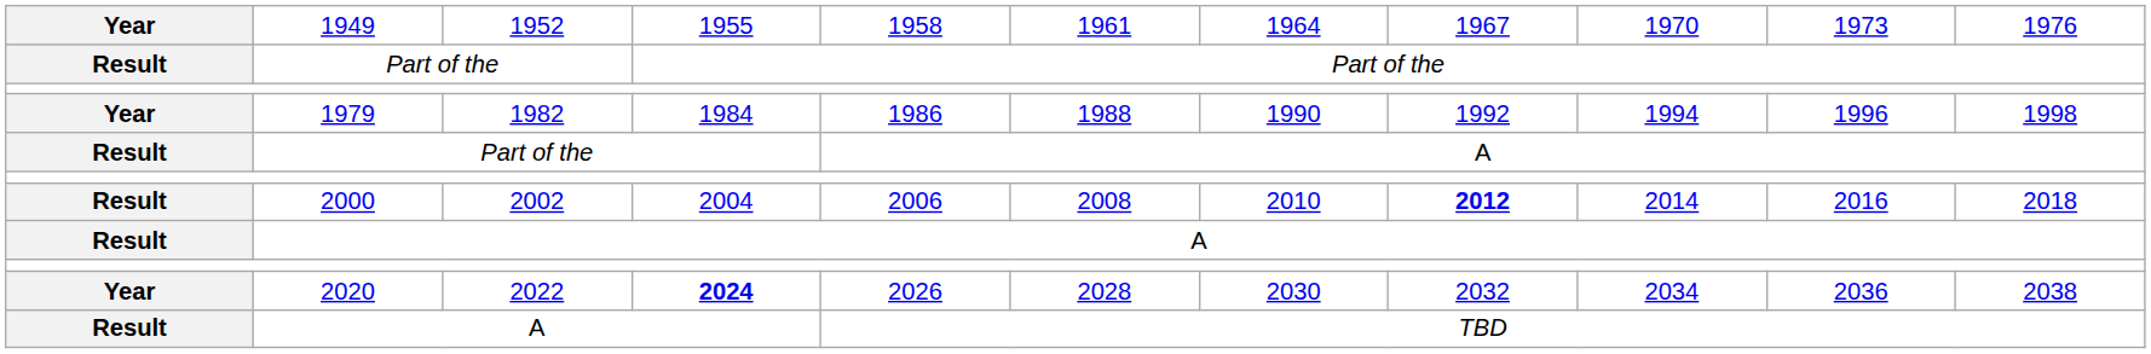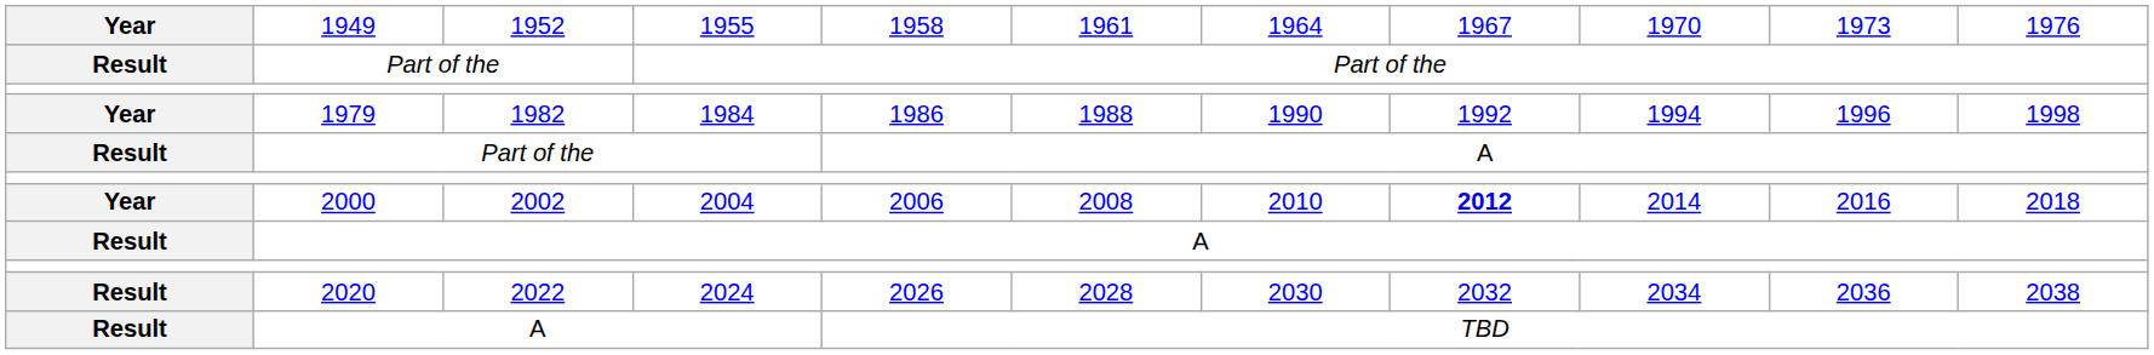 <table class="wikitable" style="text-align:center; font-size:90%; background:white;" width="100%">
 <tr>
 <th>Year</th>
 <td><a href='#'>1949</a></td>
 <td><a href='#'>1952</a></td>
 <td><a href='#'>1955</a></td>
 <td><a href='#'>1958</a></td>
 <td><a href='#'>1961</a></td>
 <td><a href='#'>1964</a></td>
 <td><a href='#'>1967</a></td>
 <td><a href='#'>1970</a></td>
 <td><a href='#'>1973</a></td>
 <td><a href='#'>1976</a></td>
 </tr>
 <tr>
 <th>Result</th>
 <td colspan="2"><em>Part of the </em></td>
 <td colspan="8"><em>Part of the </em></td>
 </tr>
 <tr>
 <td colspan="11"></td>
 </tr>
 <tr>
 <th>Year</th>
 <td><a href='#'>1979</a></td>
 <td><a href='#'>1982</a></td>
 <td><a href='#'>1984</a></td>
 <td><a href='#'>1986</a></td>
 <td><a href='#'>1988</a></td>
 <td><a href='#'>1990</a></td>
 <td><a href='#'>1992</a></td>
 <td><a href='#'>1994</a></td>
 <td><a href='#'>1996</a></td>
 <td><a href='#'>1998</a></td>
 </tr>
 <tr>
 <th>Result</th>
 <td colspan="3"><em>Part of the </em></td>
 <td colspan="7">A</td>
 </tr>
 <tr>
 <td colspan="11"></td>
 </tr>
 <tr>
-<th>Result</th>
+<th>Year</th>
 <td><a href='#'>2000</a></td>
 <td><a href='#'>2002</a></td>
 <td><a href='#'>2004</a></td>
 <td><a href='#'>2006</a></td>
 <td><a href='#'>2008</a></td>
 <td><a href='#'>2010</a></td>
 <td><strong><a href='#'>2012</a></strong></td>
 <td><a href='#'>2014</a></td>
 <td><a href='#'>2016</a></td>
 <td><a href='#'>2018</a></td>
 </tr>
 <tr>
 <th>Result</th>
 <td colspan="10">A</td>
 </tr>
 <tr>
 <td colspan="11"></td>
 </tr>
 <tr>
-<th>Year</th>
+<th>Result</th>
 <td><a href='#'>2020</a></td>
 <td><a href='#'>2022</a></td>
-<td><strong><a href='#'>2024</a></strong></td>
+<td><a href='#'>2024</a></td>
 <td><a href='#'>2026</a></td>
 <td><a href='#'>2028</a></td>
 <td><a href='#'>2030</a></td>
 <td><a href='#'>2032</a></td>
 <td><a href='#'>2034</a></td>
 <td><a href='#'>2036</a></td>
 <td><a href='#'>2038</a></td>
 </tr>
 <tr>
 <th>Result</th>
 <td colspan="3">A</td>
 <td colspan="7"><em>TBD</em></td>
 </tr>
 </table>
